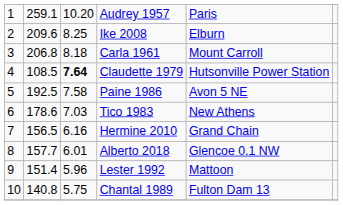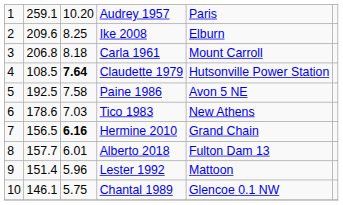 <table class="wikitable">
 <tr>
 <td>1</td>
 <td>259.1</td>
 <td>10.20</td>
 <td><a href='#'>Audrey 1957</a></td>
 <td><a href='#'>Paris</a></td>
 <td></td>
 </tr>
 <tr>
 <td>2</td>
 <td>209.6</td>
 <td>8.25</td>
 <td><a href='#'>Ike 2008</a></td>
 <td><a href='#'>Elburn</a></td>
 <td></td>
 </tr>
 <tr>
 <td>3</td>
 <td>206.8</td>
 <td>8.18</td>
 <td><a href='#'>Carla 1961</a></td>
 <td><a href='#'>Mount Carroll</a></td>
 <td></td>
 </tr>
 <tr>
 <td>4</td>
 <td>108.5</td>
 <td><strong>7.64</strong></td>
 <td><a href='#'>Claudette 1979</a></td>
 <td><a href='#'>Hutsonville Power Station</a></td>
 <td></td>
 </tr>
 <tr>
 <td>5</td>
 <td>192.5</td>
 <td>7.58</td>
 <td><a href='#'>Paine 1986</a></td>
 <td><a href='#'>Avon 5 NE</a></td>
 <td></td>
 </tr>
 <tr>
 <td>6</td>
 <td>178.6</td>
 <td>7.03</td>
 <td><a href='#'>Tico 1983</a></td>
 <td><a href='#'>New Athens</a></td>
 <td></td>
 </tr>
 <tr>
 <td>7</td>
 <td>156.5</td>
-<td>6.16</td>
+<td><strong>6.16</strong></td>
 <td><a href='#'>Hermine 2010</a></td>
 <td><a href='#'>Grand Chain</a></td>
 <td></td>
 </tr>
 <tr>
 <td>8</td>
 <td>157.7</td>
 <td>6.01</td>
 <td><a href='#'>Alberto 2018</a></td>
-<td><a href='#'>Glencoe 0.1 NW</a></td>
+<td><a href='#'>Fulton Dam 13</a></td>
 <td></td>
 </tr>
 <tr>
 <td>9</td>
 <td>151.4</td>
 <td>5.96</td>
 <td><a href='#'>Lester 1992</a></td>
 <td><a href='#'>Mattoon</a></td>
 <td></td>
 </tr>
 <tr>
 <td>10</td>
-<td>140.8</td>
+<td>146.1</td>
 <td>5.75</td>
 <td><a href='#'>Chantal 1989</a></td>
-<td><a href='#'>Fulton Dam 13</a></td>
+<td><a href='#'>Glencoe 0.1 NW</a></td>
 <td></td>
 </tr>
 <tr>
 </tr>
 </table>
